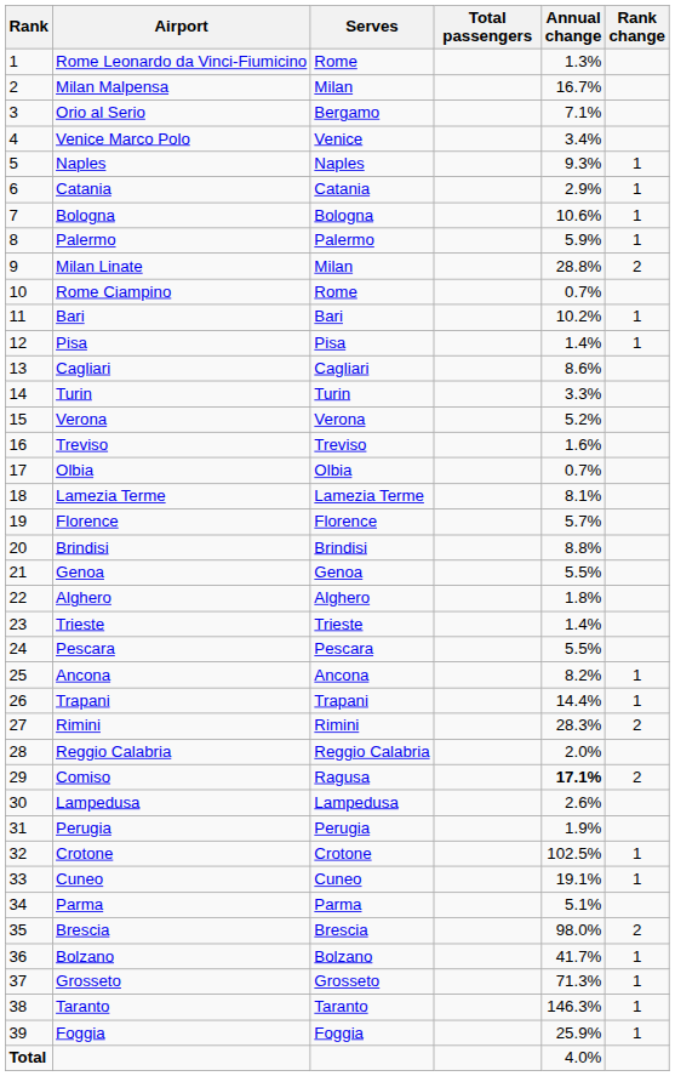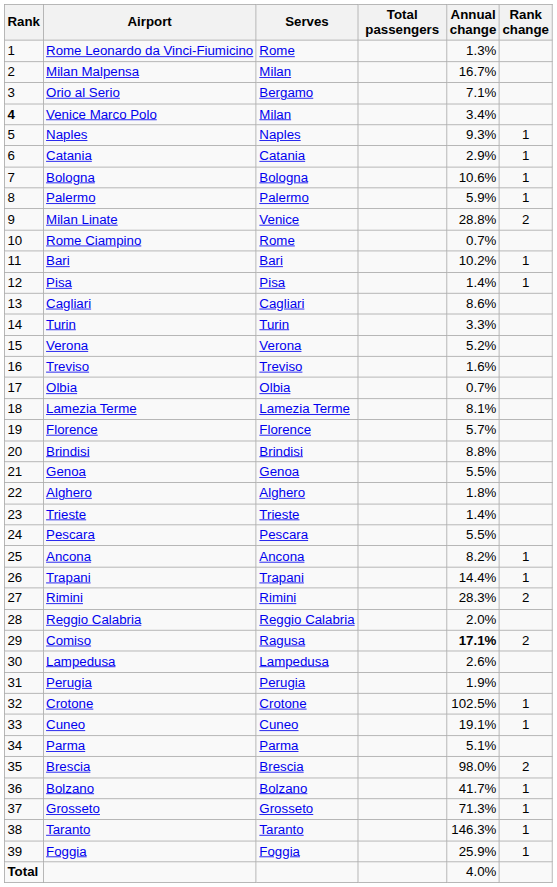 <table class="wikitable sortable">
 <tr>
 <th>Rank</th>
 <th>Airport</th>
 <th>Serves</th>
 <th style="width:100px">Total<br>passengers</th>
 <th>Annual<br>change</th>
 <th>Rank<br>change</th>
 </tr>
 <tr>
 <td>1</td>
 <td><a href='#'>Rome Leonardo da Vinci-Fiumicino</a></td>
 <td><a href='#'>Rome</a></td>
 <td align="right"></td>
 <td align="right">1.3%</td>
 <td align="center"></td>
 </tr>
 <tr>
 <td>2</td>
 <td><a href='#'>Milan Malpensa</a></td>
 <td><a href='#'>Milan</a></td>
 <td align="right"></td>
 <td align="right">16.7%</td>
 <td align="center"></td>
 </tr>
 <tr>
 <td>3</td>
 <td><a href='#'>Orio al Serio</a></td>
 <td><a href='#'>Bergamo</a></td>
 <td align="right"></td>
 <td align="right">7.1%</td>
 <td align="center"></td>
 </tr>
 <tr>
-<td>4</td>
+<td><strong>4</strong></td>
 <td><a href='#'>Venice Marco Polo</a></td>
-<td><a href='#'>Venice</a></td>
+<td><a href='#'>Milan</a></td>
 <td align="right"></td>
 <td align="right">3.4%</td>
 <td align="center"></td>
 </tr>
 <tr>
 <td>5</td>
 <td><a href='#'>Naples</a></td>
 <td><a href='#'>Naples</a></td>
 <td align="right"></td>
 <td align="right">9.3%</td>
 <td align="center">1</td>
 </tr>
 <tr>
 <td>6</td>
 <td><a href='#'>Catania</a></td>
 <td><a href='#'>Catania</a></td>
 <td align="right"></td>
 <td align="right">2.9%</td>
 <td align="center">1</td>
 </tr>
 <tr>
 <td>7</td>
 <td><a href='#'>Bologna</a></td>
 <td><a href='#'>Bologna</a></td>
 <td align="right"></td>
 <td align="right">10.6%</td>
 <td align="center">1</td>
 </tr>
 <tr>
 <td>8</td>
 <td><a href='#'>Palermo</a></td>
 <td><a href='#'>Palermo</a></td>
 <td align="right"></td>
 <td align="right">5.9%</td>
 <td align="center">1</td>
 </tr>
 <tr>
 <td>9</td>
 <td><a href='#'>Milan Linate</a></td>
-<td><a href='#'>Milan</a></td>
+<td><a href='#'>Venice</a></td>
 <td align="right"></td>
 <td align="right">28.8%</td>
 <td align="center">2</td>
 </tr>
 <tr>
 <td>10</td>
 <td><a href='#'>Rome Ciampino</a></td>
 <td><a href='#'>Rome</a></td>
 <td align="right"></td>
 <td align="right">0.7%</td>
 <td align="center"></td>
 </tr>
 <tr>
 <td>11</td>
 <td><a href='#'>Bari</a></td>
 <td><a href='#'>Bari</a></td>
 <td align="right"></td>
 <td align="right">10.2%</td>
 <td align="center">1</td>
 </tr>
 <tr>
 <td>12</td>
 <td><a href='#'>Pisa</a></td>
 <td><a href='#'>Pisa</a></td>
 <td align="right"></td>
 <td align="right">1.4%</td>
 <td align="center">1</td>
 </tr>
 <tr>
 <td>13</td>
 <td><a href='#'>Cagliari</a></td>
 <td><a href='#'>Cagliari</a></td>
 <td align="right"></td>
 <td align="right">8.6%</td>
 <td align="center"></td>
 </tr>
 <tr>
 <td>14</td>
 <td><a href='#'>Turin</a></td>
 <td><a href='#'>Turin</a></td>
 <td align="right"></td>
 <td align="right">3.3%</td>
 <td align="center"></td>
 </tr>
 <tr>
 <td>15</td>
 <td><a href='#'>Verona</a></td>
 <td><a href='#'>Verona</a></td>
 <td align="right"></td>
 <td align="right">5.2%</td>
 <td align="center"></td>
 </tr>
 <tr>
 <td>16</td>
 <td><a href='#'>Treviso</a></td>
 <td><a href='#'>Treviso</a></td>
 <td align="right"></td>
 <td align="right">1.6%</td>
 <td align="center"></td>
 </tr>
 <tr>
 <td>17</td>
 <td><a href='#'>Olbia</a></td>
 <td><a href='#'>Olbia</a></td>
 <td align="right"></td>
 <td align="right">0.7%</td>
 <td align="center"></td>
 </tr>
 <tr>
 <td>18</td>
 <td><a href='#'>Lamezia Terme</a></td>
 <td><a href='#'>Lamezia Terme</a></td>
 <td align="right"></td>
 <td align="right">8.1%</td>
 <td align="center"></td>
 </tr>
 <tr>
 <td>19</td>
 <td><a href='#'>Florence</a></td>
 <td><a href='#'>Florence</a></td>
 <td align="right"></td>
 <td align="right">5.7%</td>
 <td align="center"></td>
 </tr>
 <tr>
 <td>20</td>
 <td><a href='#'>Brindisi</a></td>
 <td><a href='#'>Brindisi</a></td>
 <td align="right"></td>
 <td align="right">8.8%</td>
 <td align="center"></td>
 </tr>
 <tr>
 <td>21</td>
 <td><a href='#'>Genoa</a></td>
 <td><a href='#'>Genoa</a></td>
 <td align="right"></td>
 <td align="right">5.5%</td>
 <td align="center"></td>
 </tr>
 <tr>
 <td>22</td>
 <td><a href='#'>Alghero</a></td>
 <td><a href='#'>Alghero</a></td>
 <td align="right"></td>
 <td align="right">1.8%</td>
 <td align="center"></td>
 </tr>
 <tr>
 <td>23</td>
 <td><a href='#'>Trieste</a></td>
 <td><a href='#'>Trieste</a></td>
 <td align="right"></td>
 <td align="right">1.4%</td>
 <td align="center"></td>
 </tr>
 <tr>
 <td>24</td>
 <td><a href='#'>Pescara</a></td>
 <td><a href='#'>Pescara</a></td>
 <td align="right"></td>
 <td align="right">5.5%</td>
 <td align="center"></td>
 </tr>
 <tr>
 <td>25</td>
 <td><a href='#'>Ancona</a></td>
 <td><a href='#'>Ancona</a></td>
 <td align="right"></td>
 <td align="right">8.2%</td>
 <td align="center">1</td>
 </tr>
 <tr>
 <td>26</td>
 <td><a href='#'>Trapani</a></td>
 <td><a href='#'>Trapani</a></td>
 <td align="right"></td>
 <td align="right">14.4%</td>
 <td align="center">1</td>
 </tr>
 <tr>
 <td>27</td>
 <td><a href='#'>Rimini</a></td>
 <td><a href='#'>Rimini</a></td>
 <td align="right"></td>
 <td align="right">28.3%</td>
 <td align="center">2</td>
 </tr>
 <tr>
 <td>28</td>
 <td><a href='#'>Reggio Calabria</a></td>
 <td><a href='#'>Reggio Calabria</a></td>
 <td align="right"></td>
 <td align="right">2.0%</td>
 <td align="center"></td>
 </tr>
 <tr>
 <td>29</td>
 <td><a href='#'>Comiso</a></td>
 <td><a href='#'>Ragusa</a></td>
 <td align="right"></td>
 <td align="right"><strong>17.1%</strong></td>
 <td align="center">2</td>
 </tr>
 <tr>
 <td>30</td>
 <td><a href='#'>Lampedusa</a></td>
 <td><a href='#'>Lampedusa</a></td>
 <td align="right"></td>
 <td align="right">2.6%</td>
 <td align="center"></td>
 </tr>
 <tr>
 <td>31</td>
 <td><a href='#'>Perugia</a></td>
 <td><a href='#'>Perugia</a></td>
 <td align="right"></td>
 <td align="right">1.9%</td>
 <td align="center"></td>
 </tr>
 <tr>
 <td>32</td>
 <td><a href='#'>Crotone</a></td>
 <td><a href='#'>Crotone</a></td>
 <td align="right"></td>
 <td align="right">102.5%</td>
 <td align="center">1</td>
 </tr>
 <tr>
 <td>33</td>
 <td><a href='#'>Cuneo</a></td>
 <td><a href='#'>Cuneo</a></td>
 <td align="right"></td>
 <td align="right">19.1%</td>
 <td align="center">1</td>
 </tr>
 <tr>
 <td>34</td>
 <td><a href='#'>Parma</a></td>
 <td><a href='#'>Parma</a></td>
 <td align="right"></td>
 <td align="right">5.1%</td>
 <td align="center"></td>
 </tr>
 <tr>
 <td>35</td>
 <td><a href='#'>Brescia</a></td>
 <td><a href='#'>Brescia</a></td>
 <td align="right"></td>
 <td align="right">98.0%</td>
 <td align="center">2</td>
 </tr>
 <tr>
 <td>36</td>
 <td><a href='#'>Bolzano</a></td>
 <td><a href='#'>Bolzano</a></td>
 <td align="right"></td>
 <td align="right">41.7%</td>
 <td align="center">1</td>
 </tr>
 <tr>
 <td>37</td>
 <td><a href='#'>Grosseto</a></td>
 <td><a href='#'>Grosseto</a></td>
 <td align="right"></td>
 <td align="right">71.3%</td>
 <td align="center">1</td>
 </tr>
 <tr>
 <td>38</td>
 <td><a href='#'>Taranto</a></td>
 <td><a href='#'>Taranto</a></td>
 <td align="right"></td>
 <td align="right">146.3%</td>
 <td align="center">1</td>
 </tr>
 <tr>
 <td>39</td>
 <td><a href='#'>Foggia</a></td>
 <td><a href='#'>Foggia</a></td>
 <td align="right"></td>
 <td align="right">25.9%</td>
 <td align="center">1</td>
 </tr>
 <tr>
 <td><strong>Total</strong></td>
 <td></td>
 <td></td>
 <td align="right"><strong></strong></td>
 <td align="right">4.0%</td>
 </tr>
 </table>
